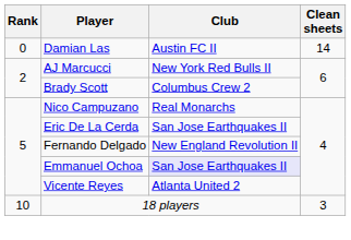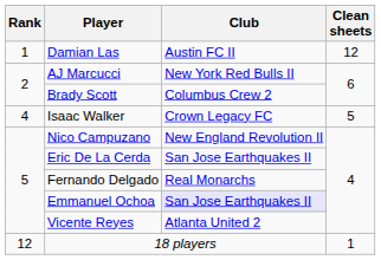 <table class="wikitable" style="text-align:center">
 <tr>
 <th>Rank</th>
 <th>Player</th>
 <th>Club</th>
 <th>Clean<br>sheets</th>
 </tr>
 <tr>
-<td>0</td>
+<td>1</td>
 <td align="left"> <a href='#'>Damian Las</a></td>
 <td align="left"><a href='#'>Austin FC II</a></td>
-<td>14</td>
+<td>12</td>
 </tr>
 <tr>
 <td rowspan="2">2</td>
 <td align="left"> <a href='#'>AJ Marcucci</a></td>
 <td align="left"><a href='#'>New York Red Bulls II</a></td>
 <td rowspan="2">6</td>
 </tr>
 <tr>
 <td align="left"> <a href='#'>Brady Scott</a></td>
 <td align="left"><a href='#'>Columbus Crew 2</a></td>
 </tr>
 <tr>
+<td>4</td>
+<td align="left"> Isaac Walker</td>
+<td align="left"><a href='#'>Crown Legacy FC</a></td>
+<td>5</td>
+</tr>
+<tr>
 <td rowspan="5">5</td>
 <td align="left"> <a href='#'>Nico Campuzano</a></td>
-<td align="left"><a href='#'>Real Monarchs</a></td>
+<td align="left"><a href='#'>New England Revolution II</a></td>
 <td rowspan="5">4</td>
 </tr>
 <tr>
 <td align="left"> <a href='#'>Eric De La Cerda</a></td>
 <td align="left"><a href='#'>San Jose Earthquakes II</a></td>
 </tr>
 <tr>
 <td align="left"> Fernando Delgado</td>
-<td align="left"><a href='#'>New England Revolution II</a></td>
+<td align="left"><a href='#'>Real Monarchs</a></td>
 </tr>
 <tr>
 <td align="left"> <a href='#'>Emmanuel Ochoa</a></td>
 <td align="left" style="background: lavender;"><a href='#'>San Jose Earthquakes II</a></td>
 </tr>
 <tr>
 <td align="left"> <a href='#'>Vicente Reyes</a></td>
 <td align="left"><a href='#'>Atlanta United 2</a></td>
 </tr>
 <tr>
-<td align="center">10</td>
+<td align="center">12</td>
 <td colspan="2" align="center"><em>18 players</em></td>
-<td align="center">3</td>
+<td align="center">1</td>
 </tr>
 </table>
